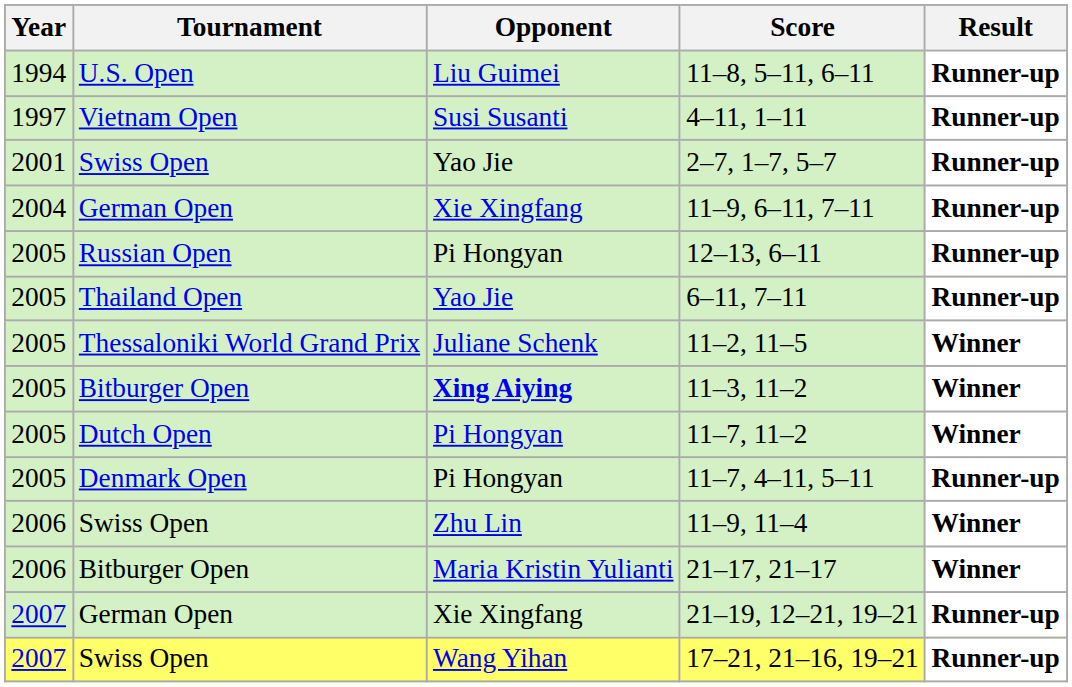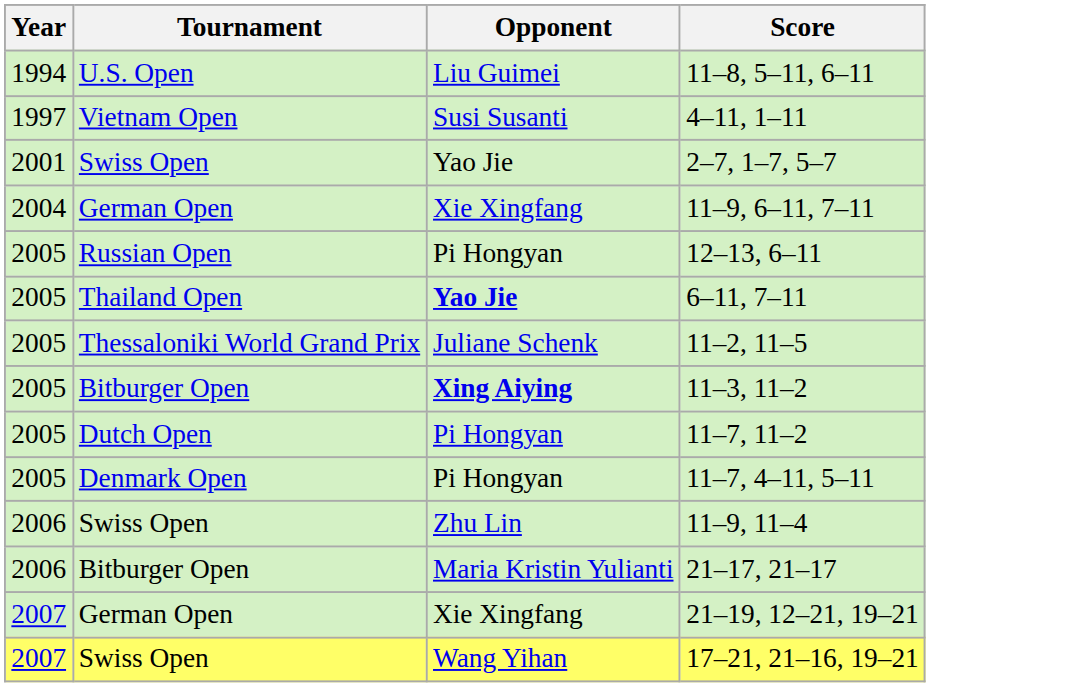 <table class="sortable wikitable" style="font-size: 90%;">
 <tr>
 <th>Year</th>
 <th>Tournament</th>
 <th>Opponent</th>
 <th>Score</th>
-<th>Result</th>
 </tr>
 <tr style="background:#D4F1C5">
 <td align="center">1994</td>
 <td align="left"><a href='#'>U.S. Open</a></td>
 <td align="left"> <a href='#'>Liu Guimei</a></td>
 <td align="left">11–8, 5–11, 6–11</td>
-<td style="text-align:left; background:white"> <strong>Runner-up</strong></td>
 </tr>
 <tr style="background:#D4F1C5">
 <td align="center">1997</td>
 <td align="left"><a href='#'>Vietnam Open</a></td>
 <td align="left"> <a href='#'>Susi Susanti</a></td>
 <td align="left">4–11, 1–11</td>
-<td style="text-align:left; background:white"> <strong>Runner-up</strong></td>
 </tr>
 <tr style="background:#D4F1C5">
 <td align="center">2001</td>
 <td align="left"><a href='#'>Swiss Open</a></td>
 <td align="left"> Yao Jie</td>
 <td align="left">2–7, 1–7, 5–7</td>
-<td style="text-align:left; background:white"> <strong>Runner-up</strong></td>
 </tr>
 <tr style="background:#D4F1C5">
 <td align="center">2004</td>
 <td align="left"><a href='#'>German Open</a></td>
 <td align="left"> <a href='#'>Xie Xingfang</a></td>
 <td align="left">11–9, 6–11, 7–11</td>
-<td style="text-align:left; background:white"> <strong>Runner-up</strong></td>
 </tr>
 <tr style="background:#D4F1C5">
 <td align="center">2005</td>
 <td align="left"><a href='#'>Russian Open</a></td>
 <td align="left"> Pi Hongyan</td>
 <td align="left">12–13, 6–11</td>
-<td style="text-align:left; background:white"> <strong>Runner-up</strong></td>
 </tr>
 <tr style="background:#D4F1C5">
 <td align="center">2005</td>
 <td align="left"><a href='#'>Thailand Open</a></td>
-<td align="left"> <a href='#'>Yao Jie</a></td>
+<td align="left"><strong> <a href='#'>Yao Jie</a></strong></td>
 <td align="left">6–11, 7–11</td>
-<td style="text-align:left; background:white"> <strong>Runner-up</strong></td>
 </tr>
 <tr style="background:#D4F1C5">
 <td align="center">2005</td>
 <td align="left"><a href='#'>Thessaloniki World Grand Prix</a></td>
 <td align="left"> <a href='#'>Juliane Schenk</a></td>
 <td align="left">11–2, 11–5</td>
-<td style="text-align:left; background:white"> <strong>Winner</strong></td>
 </tr>
 <tr style="background:#D4F1C5">
 <td align="center">2005</td>
 <td align="left"><a href='#'>Bitburger Open</a></td>
 <td align="left"><strong> <a href='#'>Xing Aiying</a></strong></td>
 <td align="left">11–3, 11–2</td>
-<td style="text-align:left; background:white"> <strong>Winner</strong></td>
 </tr>
 <tr style="background:#D4F1C5">
 <td align="center">2005</td>
 <td align="left"><a href='#'>Dutch Open</a></td>
 <td align="left"> <a href='#'>Pi Hongyan</a></td>
 <td align="left">11–7, 11–2</td>
-<td style="text-align:left; background:white"> <strong>Winner</strong></td>
 </tr>
 <tr style="background:#D4F1C5">
 <td align="center">2005</td>
 <td align="left"><a href='#'>Denmark Open</a></td>
 <td align="left"> Pi Hongyan</td>
 <td align="left">11–7, 4–11, 5–11</td>
-<td style="text-align:left; background:white"> <strong>Runner-up</strong></td>
 </tr>
 <tr style="background:#D4F1C5">
 <td align="center">2006</td>
 <td align="left">Swiss Open</td>
 <td align="left"> <a href='#'>Zhu Lin</a></td>
 <td align="left">11–9, 11–4</td>
-<td style="text-align:left; background:white"> <strong>Winner</strong></td>
 </tr>
 <tr style="background:#D4F1C5">
 <td align="center">2006</td>
 <td align="left">Bitburger Open</td>
 <td align="left"> <a href='#'>Maria Kristin Yulianti</a></td>
 <td align="left">21–17, 21–17</td>
-<td style="text-align:left; background:white"> <strong>Winner</strong></td>
 </tr>
 <tr bgcolor="#D4F1C5">
 <td align="center"><a href='#'>2007</a></td>
 <td align="left">German Open</td>
 <td align="left"> Xie Xingfang</td>
 <td align="left">21–19, 12–21, 19–21</td>
-<td align="left" bgcolor="#FFFFFF"> <strong>Runner-up</strong></td>
 </tr>
 <tr bgcolor="#FFFF67">
 <td align="center"><a href='#'>2007</a></td>
 <td align="left">Swiss Open</td>
 <td align="left"> <a href='#'>Wang Yihan</a></td>
 <td align="left">17–21, 21–16, 19–21</td>
-<td align="left" bgcolor="#FFFFFF"> <strong>Runner-up</strong></td>
 </tr>
 </table>
